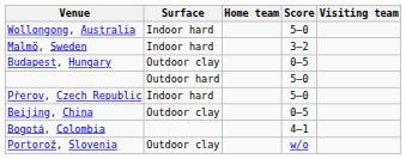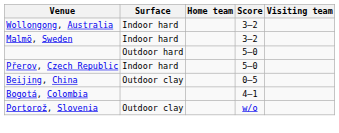 <table class=wikitable style="border:1px solid #AAAAAA;">
 <tr>
 <th>Venue</th>
 <th>Surface</th>
 <th>Home team</th>
 <th>Score</th>
 <th>Visiting team</th>
 </tr>
 <tr>
 <td><a href='#'>Wollongong</a>, <a href='#'>Australia</a></td>
 <td>Indoor hard</td>
 <td><strong></strong></td>
-<td align="center">5–0</td>
+<td align="center">3–2</td>
 <td></td>
 </tr>
 <tr>
 <td><a href='#'>Malmö</a>, <a href='#'>Sweden</a></td>
 <td>Indoor hard</td>
 <td><strong></strong></td>
 <td align="center">3–2</td>
 <td></td>
-</tr>
-<tr>
-<td><a href='#'>Budapest</a>, <a href='#'>Hungary</a></td>
-<td>Outdoor clay</td>
-<td></td>
-<td align="center">0–5</td>
-<td><strong></strong></td>
 </tr>
 <tr>
 <td></td>
 <td>Outdoor hard</td>
 <td><strong></strong></td>
 <td align="center">5–0</td>
 <td></td>
 </tr>
 <tr>
 <td><a href='#'>Přerov</a>, <a href='#'>Czech Republic</a></td>
 <td>Indoor hard</td>
 <td></td>
 <td align="center">5–0</td>
 <td></td>
 </tr>
 <tr>
 <td><a href='#'>Beijing</a>, <a href='#'>China</a></td>
 <td>Outdoor clay</td>
 <td></td>
 <td align="center">0–5</td>
 <td><strong></strong></td>
 </tr>
 <tr>
 <td><a href='#'>Bogotá</a>, <a href='#'>Colombia</a></td>
 <td></td>
 <td><strong></strong></td>
 <td align="center">4–1</td>
 <td></td>
 </tr>
 <tr>
 <td><a href='#'>Portorož</a>, <a href='#'>Slovenia</a></td>
 <td>Outdoor clay</td>
 <td><strong></strong></td>
 <td align="center"><a href='#'>w/o</a></td>
 <td></td>
 </tr>
 </table>
